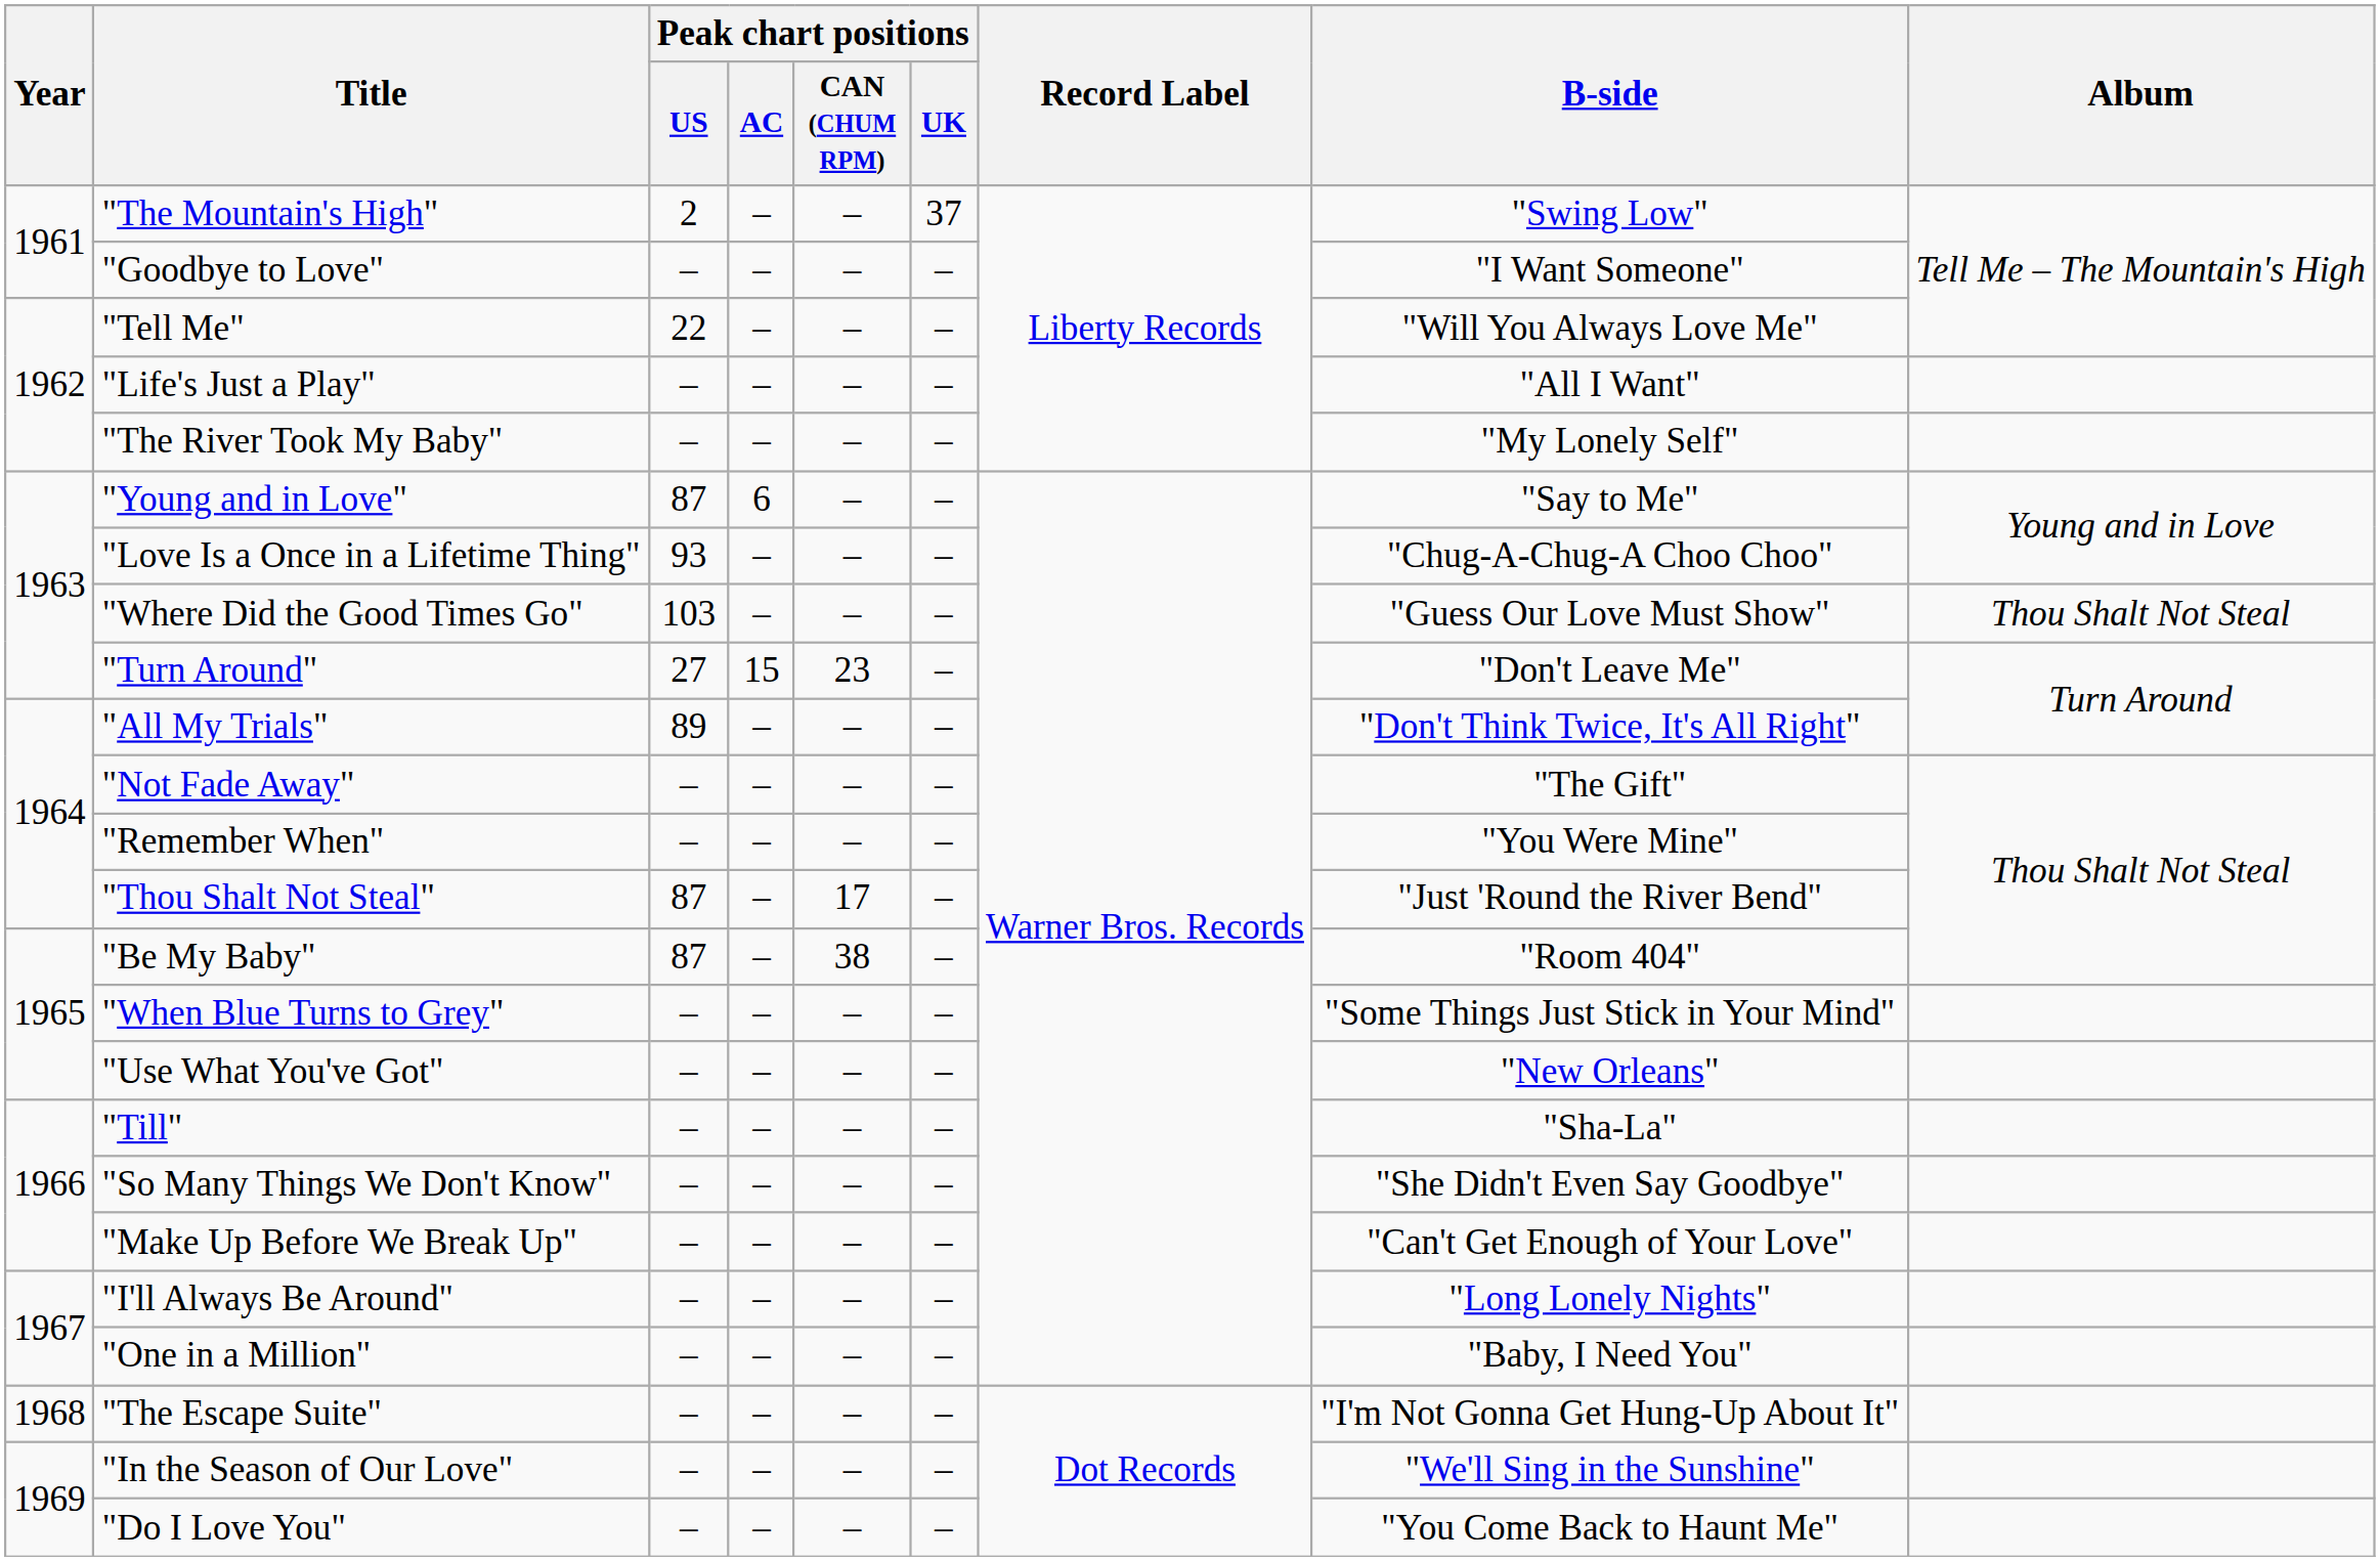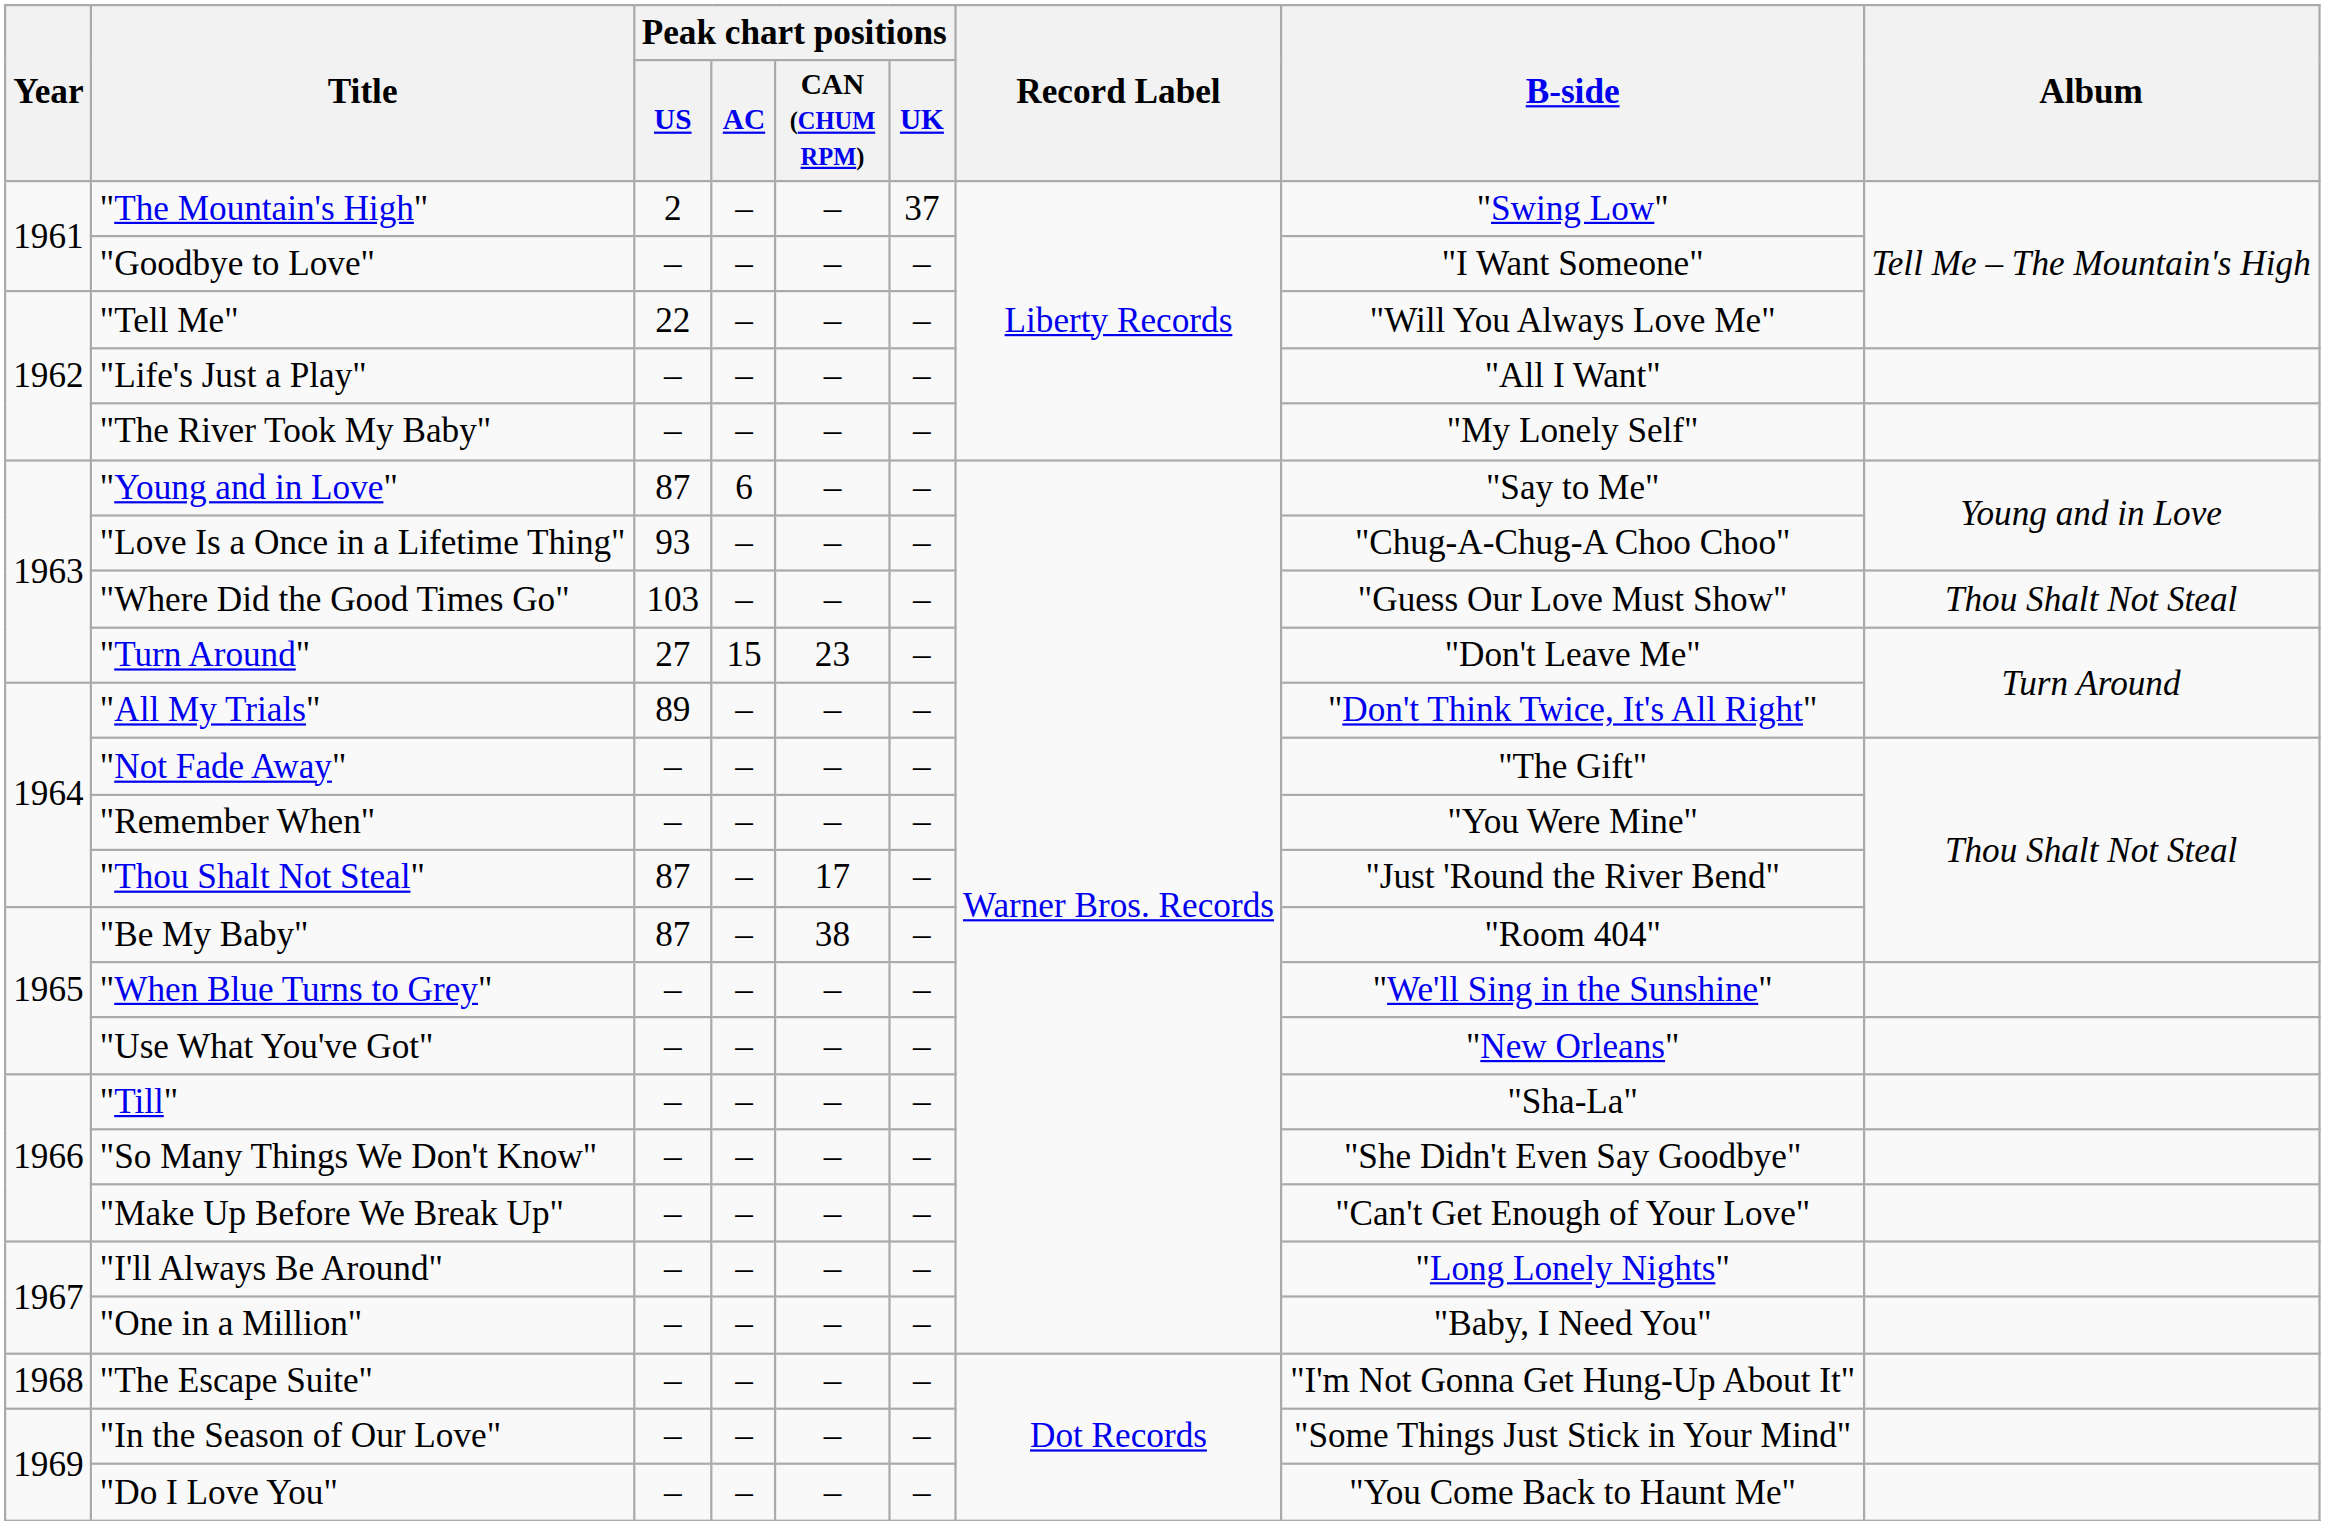 <table class="wikitable" style=text-align:center;>
 <tr>
 <th rowspan="2">Year</th>
 <th rowspan="2">Title</th>
 <th colspan="4">Peak chart positions</th>
 <th rowspan="2">Record Label</th>
 <th rowspan="2"><a href='#'>B-side</a></th>
 <th rowspan="2">Album</th>
 </tr>
 <tr style="font-size:smaller;">
 <th align=centre><a href='#'>US</a></th>
 <th align=centre><a href='#'>AC</a></th>
 <th align=centre>CAN<br><small>(<a href='#'>CHUM</a><br><a href='#'>RPM</a>)</small></th>
 <th align=centre><a href='#'>UK</a></th>
 </tr>
 <tr>
 <td rowspan="2">1961</td>
 <td align=left>"<a href='#'>The Mountain's High</a>"</td>
 <td>2</td>
 <td>–</td>
 <td>–</td>
 <td>37</td>
 <td rowspan="5"><a href='#'>Liberty Records</a></td>
 <td>"<a href='#'>Swing Low</a>"</td>
 <td rowspan="3"><em>Tell Me – The Mountain's High</em></td>
 </tr>
 <tr>
 <td align=left>"Goodbye to Love"</td>
 <td>–</td>
 <td>–</td>
 <td>–</td>
 <td>–</td>
 <td>"I Want Someone"</td>
 </tr>
 <tr>
 <td rowspan="3">1962</td>
 <td align=left>"Tell Me"</td>
 <td>22</td>
 <td>–</td>
 <td>–</td>
 <td>–</td>
 <td>"Will You Always Love Me"</td>
 </tr>
 <tr>
 <td align=left>"Life's Just a Play"</td>
 <td>–</td>
 <td>–</td>
 <td>–</td>
 <td>–</td>
 <td>"All I Want"</td>
 <td></td>
 </tr>
 <tr>
 <td align=left>"The River Took My Baby"</td>
 <td>–</td>
 <td>–</td>
 <td>–</td>
 <td>–</td>
 <td>"My Lonely Self"</td>
 <td></td>
 </tr>
 <tr>
 <td rowspan="4">1963</td>
 <td align=left>"<a href='#'>Young and in Love</a>"</td>
 <td>87</td>
 <td>6</td>
 <td>–</td>
 <td>–</td>
 <td rowspan="16"><a href='#'>Warner Bros. Records</a></td>
 <td>"Say to Me"</td>
 <td rowspan="2"><em>Young and in Love</em></td>
 </tr>
 <tr>
 <td align=left>"Love Is a Once in a Lifetime Thing"</td>
 <td>93</td>
 <td>–</td>
 <td>–</td>
 <td>–</td>
 <td>"Chug-A-Chug-A Choo Choo"</td>
 </tr>
 <tr>
 <td align=left>"Where Did the Good Times Go"</td>
 <td>103</td>
 <td>–</td>
 <td>–</td>
 <td>–</td>
 <td>"Guess Our Love Must Show"</td>
 <td rowspan="1"><em>Thou Shalt Not Steal</em></td>
 </tr>
 <tr>
 <td align=left>"<a href='#'>Turn Around</a>"</td>
 <td>27</td>
 <td>15</td>
 <td>23</td>
 <td>–</td>
 <td>"Don't Leave Me"</td>
 <td rowspan="2"><em>Turn Around</em></td>
 </tr>
 <tr>
 <td rowspan="4">1964</td>
 <td align=left>"<a href='#'>All My Trials</a>"</td>
 <td>89</td>
 <td>–</td>
 <td>–</td>
 <td>–</td>
 <td>"<a href='#'>Don't Think Twice, It's All Right</a>"</td>
 </tr>
 <tr>
 <td align=left>"<a href='#'>Not Fade Away</a>"</td>
 <td>–</td>
 <td>–</td>
 <td>–</td>
 <td>–</td>
 <td>"The Gift"</td>
 <td rowspan="4"><em>Thou Shalt Not Steal</em></td>
 </tr>
 <tr>
 <td align=left>"Remember When"</td>
 <td>–</td>
 <td>–</td>
 <td>–</td>
 <td>–</td>
 <td>"You Were Mine"</td>
 </tr>
 <tr>
 <td align=left>"<a href='#'>Thou Shalt Not Steal</a>"</td>
 <td>87</td>
 <td>–</td>
 <td>17</td>
 <td>–</td>
 <td>"Just 'Round the River Bend"</td>
 </tr>
 <tr>
 <td rowspan="3">1965</td>
 <td align=left>"Be My Baby"</td>
 <td>87</td>
 <td>–</td>
 <td>38</td>
 <td>–</td>
 <td>"Room 404"</td>
 </tr>
 <tr>
 <td align=left>"<a href='#'>When Blue Turns to Grey</a>"</td>
 <td>–</td>
 <td>–</td>
 <td>–</td>
 <td>–</td>
-<td>"Some Things Just Stick in Your Mind"</td>
+<td>"<a href='#'>We'll Sing in the Sunshine</a>"</td>
 <td></td>
 </tr>
 <tr>
 <td align=left>"Use What You've Got"</td>
 <td>–</td>
 <td>–</td>
 <td>–</td>
 <td>–</td>
 <td>"<a href='#'>New Orleans</a>"</td>
 <td></td>
 </tr>
 <tr>
 <td rowspan="3">1966</td>
 <td align=left>"<a href='#'>Till</a>"</td>
 <td>–</td>
 <td>–</td>
 <td>–</td>
 <td>–</td>
 <td>"Sha-La"</td>
 <td></td>
 </tr>
 <tr>
 <td align=left>"So Many Things We Don't Know"</td>
 <td>–</td>
 <td>–</td>
 <td>–</td>
 <td>–</td>
 <td>"She Didn't Even Say Goodbye"</td>
 <td></td>
 </tr>
 <tr>
 <td align=left>"Make Up Before We Break Up"</td>
 <td>–</td>
 <td>–</td>
 <td>–</td>
 <td>–</td>
 <td>"Can't Get Enough of Your Love"</td>
 <td></td>
 </tr>
 <tr>
 <td rowspan="2">1967</td>
 <td align=left>"I'll Always Be Around"</td>
 <td>–</td>
 <td>–</td>
 <td>–</td>
 <td>–</td>
 <td>"<a href='#'>Long Lonely Nights</a>"</td>
 <td></td>
 </tr>
 <tr>
 <td align=left>"One in a Million"</td>
 <td>–</td>
 <td>–</td>
 <td>–</td>
 <td>–</td>
 <td>"Baby, I Need You"</td>
 <td></td>
 </tr>
 <tr>
 <td rowspan="1">1968</td>
 <td align=left>"The Escape Suite"</td>
 <td>–</td>
 <td>–</td>
 <td>–</td>
 <td>–</td>
 <td rowspan="3"><a href='#'>Dot Records</a></td>
 <td>"I'm Not Gonna Get Hung-Up About It"</td>
 <td></td>
 </tr>
 <tr>
 <td rowspan="2">1969</td>
 <td align=left>"In the Season of Our Love"</td>
 <td>–</td>
 <td>–</td>
 <td>–</td>
 <td>–</td>
-<td>"<a href='#'>We'll Sing in the Sunshine</a>"</td>
+<td>"Some Things Just Stick in Your Mind"</td>
 <td></td>
 </tr>
 <tr>
 <td align=left>"Do I Love You"</td>
 <td>–</td>
 <td>–</td>
 <td>–</td>
 <td>–</td>
 <td>"You Come Back to Haunt Me"</td>
 <td></td>
 </tr>
 <tr>
 </tr>
 </table>
